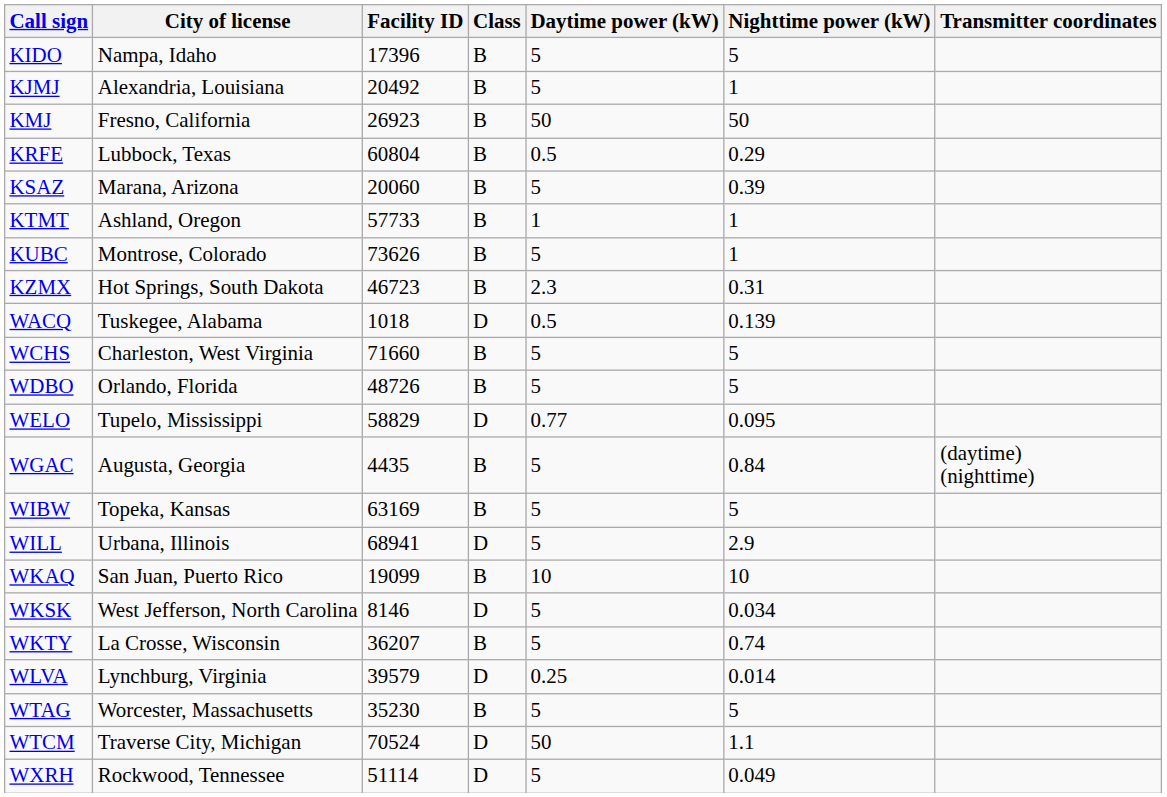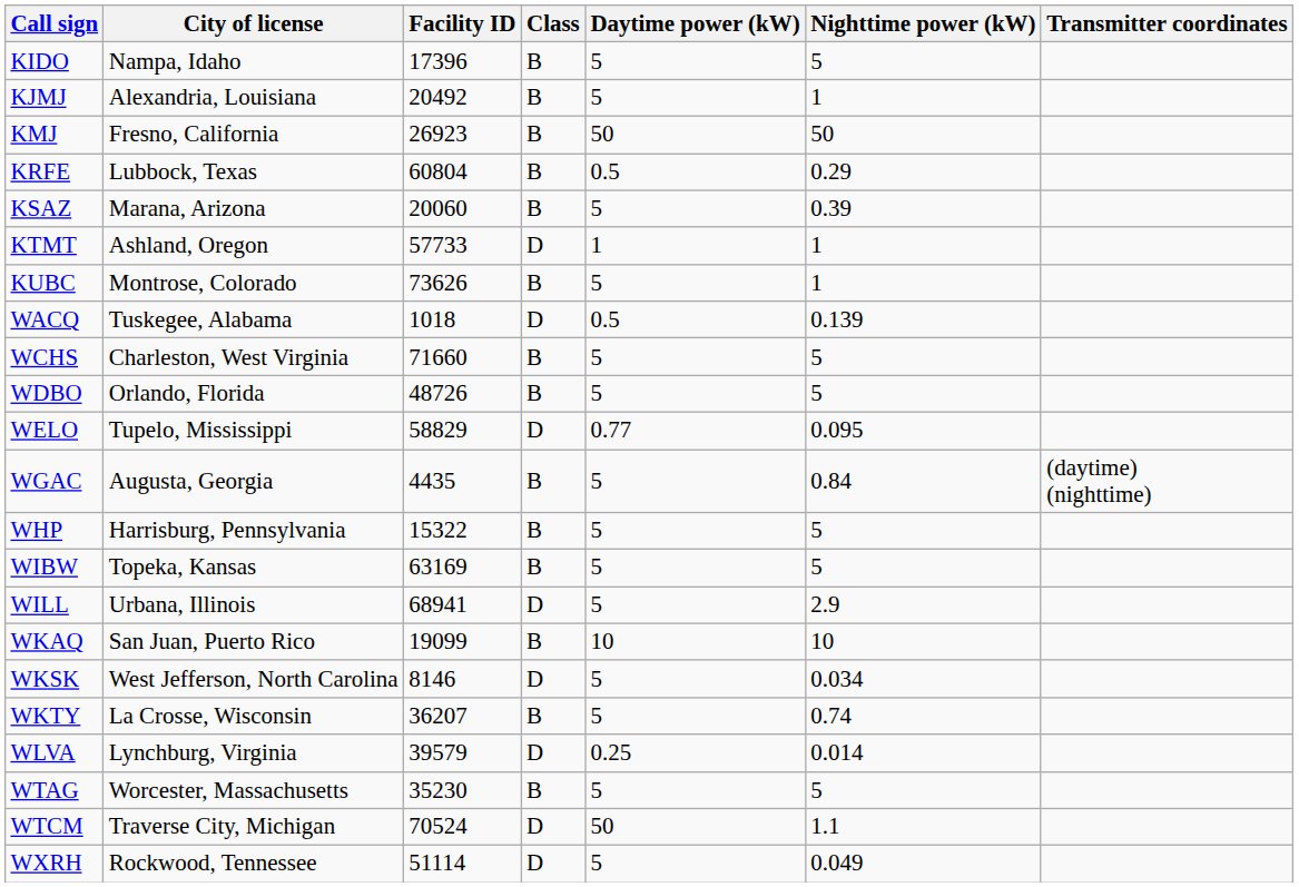 <table class="wikitable sortable">
 <tr>
 <th><a href='#'>Call sign</a></th>
 <th>City of license</th>
 <th>Facility ID</th>
 <th>Class</th>
 <th>Daytime power (kW)</th>
 <th>Nighttime power (kW)</th>
 <th>Transmitter coordinates</th>
 </tr>
 <tr>
 <td><a href='#'>KIDO</a></td>
 <td>Nampa, Idaho</td>
 <td>17396</td>
 <td>B</td>
 <td>5</td>
 <td>5</td>
 <td></td>
 </tr>
 <tr>
 <td><a href='#'>KJMJ</a></td>
 <td>Alexandria, Louisiana</td>
 <td>20492</td>
 <td>B</td>
 <td>5</td>
 <td>1</td>
 <td></td>
 </tr>
 <tr>
 <td><a href='#'>KMJ</a></td>
 <td>Fresno, California</td>
 <td>26923</td>
 <td>B</td>
 <td>50</td>
 <td>50</td>
 <td></td>
 </tr>
 <tr>
 <td><a href='#'>KRFE</a></td>
 <td>Lubbock, Texas</td>
 <td>60804</td>
 <td>B</td>
 <td>0.5</td>
 <td>0.29</td>
 <td></td>
 </tr>
 <tr>
 <td><a href='#'>KSAZ</a></td>
 <td>Marana, Arizona</td>
 <td>20060</td>
 <td>B</td>
 <td>5</td>
 <td>0.39</td>
 <td></td>
 </tr>
 <tr>
 <td><a href='#'>KTMT</a></td>
 <td>Ashland, Oregon</td>
 <td>57733</td>
-<td>B</td>
+<td>D</td>
 <td>1</td>
 <td>1</td>
 <td></td>
 </tr>
 <tr>
 <td><a href='#'>KUBC</a></td>
 <td>Montrose, Colorado</td>
 <td>73626</td>
 <td>B</td>
 <td>5</td>
 <td>1</td>
-<td></td>
-</tr>
-<tr>
-<td><a href='#'>KZMX</a></td>
-<td>Hot Springs, South Dakota</td>
-<td>46723</td>
-<td>B</td>
-<td>2.3</td>
-<td>0.31</td>
 <td></td>
 </tr>
 <tr>
 <td><a href='#'>WACQ</a></td>
 <td>Tuskegee, Alabama</td>
 <td>1018</td>
 <td>D</td>
 <td>0.5</td>
 <td>0.139</td>
 <td></td>
 </tr>
 <tr>
 <td><a href='#'>WCHS</a></td>
 <td>Charleston, West Virginia</td>
 <td>71660</td>
 <td>B</td>
 <td>5</td>
 <td>5</td>
 <td></td>
 </tr>
 <tr>
 <td><a href='#'>WDBO</a></td>
 <td>Orlando, Florida</td>
 <td>48726</td>
 <td>B</td>
 <td>5</td>
 <td>5</td>
 <td></td>
 </tr>
 <tr>
 <td><a href='#'>WELO</a></td>
 <td>Tupelo, Mississippi</td>
 <td>58829</td>
 <td>D</td>
 <td>0.77</td>
 <td>0.095</td>
 <td></td>
 </tr>
 <tr>
 <td><a href='#'>WGAC</a></td>
 <td>Augusta, Georgia</td>
 <td>4435</td>
 <td>B</td>
 <td>5</td>
 <td>0.84</td>
 <td> (daytime)<br> (nighttime)</td>
+</tr>
+<tr>
+<td><a href='#'>WHP</a></td>
+<td>Harrisburg, Pennsylvania</td>
+<td>15322</td>
+<td>B</td>
+<td>5</td>
+<td>5</td>
+<td></td>
 </tr>
 <tr>
 <td><a href='#'>WIBW</a></td>
 <td>Topeka, Kansas</td>
 <td>63169</td>
 <td>B</td>
 <td>5</td>
 <td>5</td>
 <td></td>
 </tr>
 <tr>
 <td><a href='#'>WILL</a></td>
 <td>Urbana, Illinois</td>
 <td>68941</td>
 <td>D</td>
 <td>5</td>
 <td>2.9</td>
 <td></td>
 </tr>
 <tr>
 <td><a href='#'>WKAQ</a></td>
 <td>San Juan, Puerto Rico</td>
 <td>19099</td>
 <td>B</td>
 <td>10</td>
 <td>10</td>
 <td></td>
 </tr>
 <tr>
 <td><a href='#'>WKSK</a></td>
 <td>West Jefferson, North Carolina</td>
 <td>8146</td>
 <td>D</td>
 <td>5</td>
 <td>0.034</td>
 <td></td>
 </tr>
 <tr>
 <td><a href='#'>WKTY</a></td>
 <td>La Crosse, Wisconsin</td>
 <td>36207</td>
 <td>B</td>
 <td>5</td>
 <td>0.74</td>
 <td></td>
 </tr>
 <tr>
 <td><a href='#'>WLVA</a></td>
 <td>Lynchburg, Virginia</td>
 <td>39579</td>
 <td>D</td>
 <td>0.25</td>
 <td>0.014</td>
 <td></td>
 </tr>
 <tr>
 <td><a href='#'>WTAG</a></td>
 <td>Worcester, Massachusetts</td>
 <td>35230</td>
 <td>B</td>
 <td>5</td>
 <td>5</td>
 <td></td>
 </tr>
 <tr>
 <td><a href='#'>WTCM</a></td>
 <td>Traverse City, Michigan</td>
 <td>70524</td>
 <td>D</td>
 <td>50</td>
 <td>1.1</td>
 <td></td>
 </tr>
 <tr>
 <td><a href='#'>WXRH</a></td>
 <td>Rockwood, Tennessee</td>
 <td>51114</td>
 <td>D</td>
 <td>5</td>
 <td>0.049</td>
 <td></td>
 </tr>
 </table>
